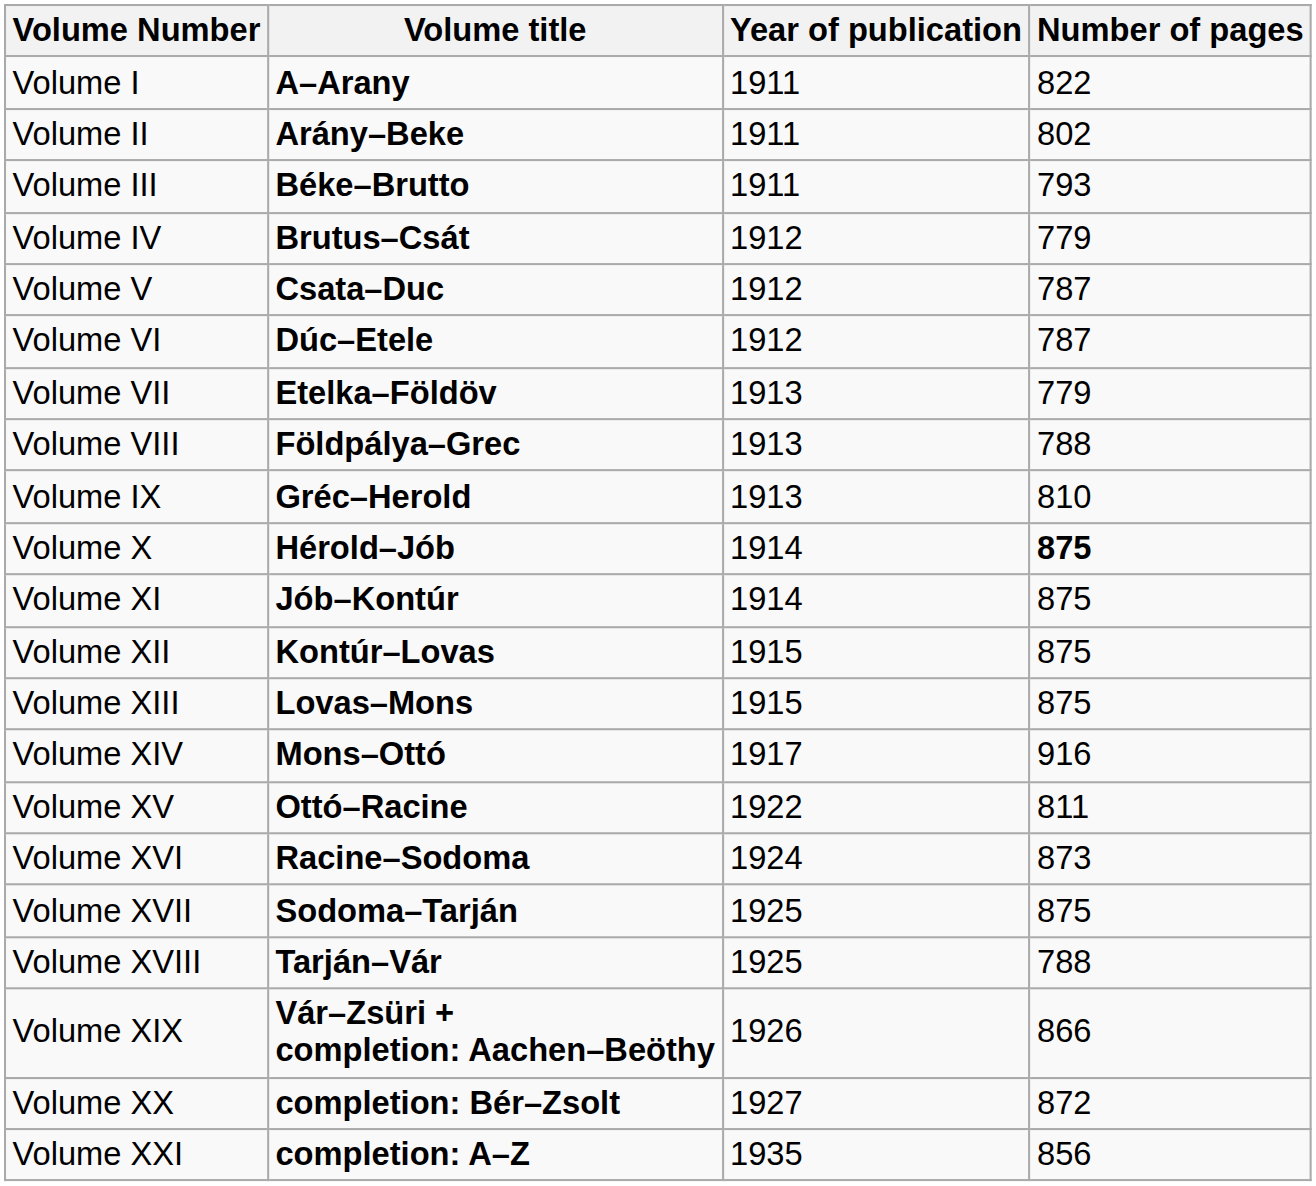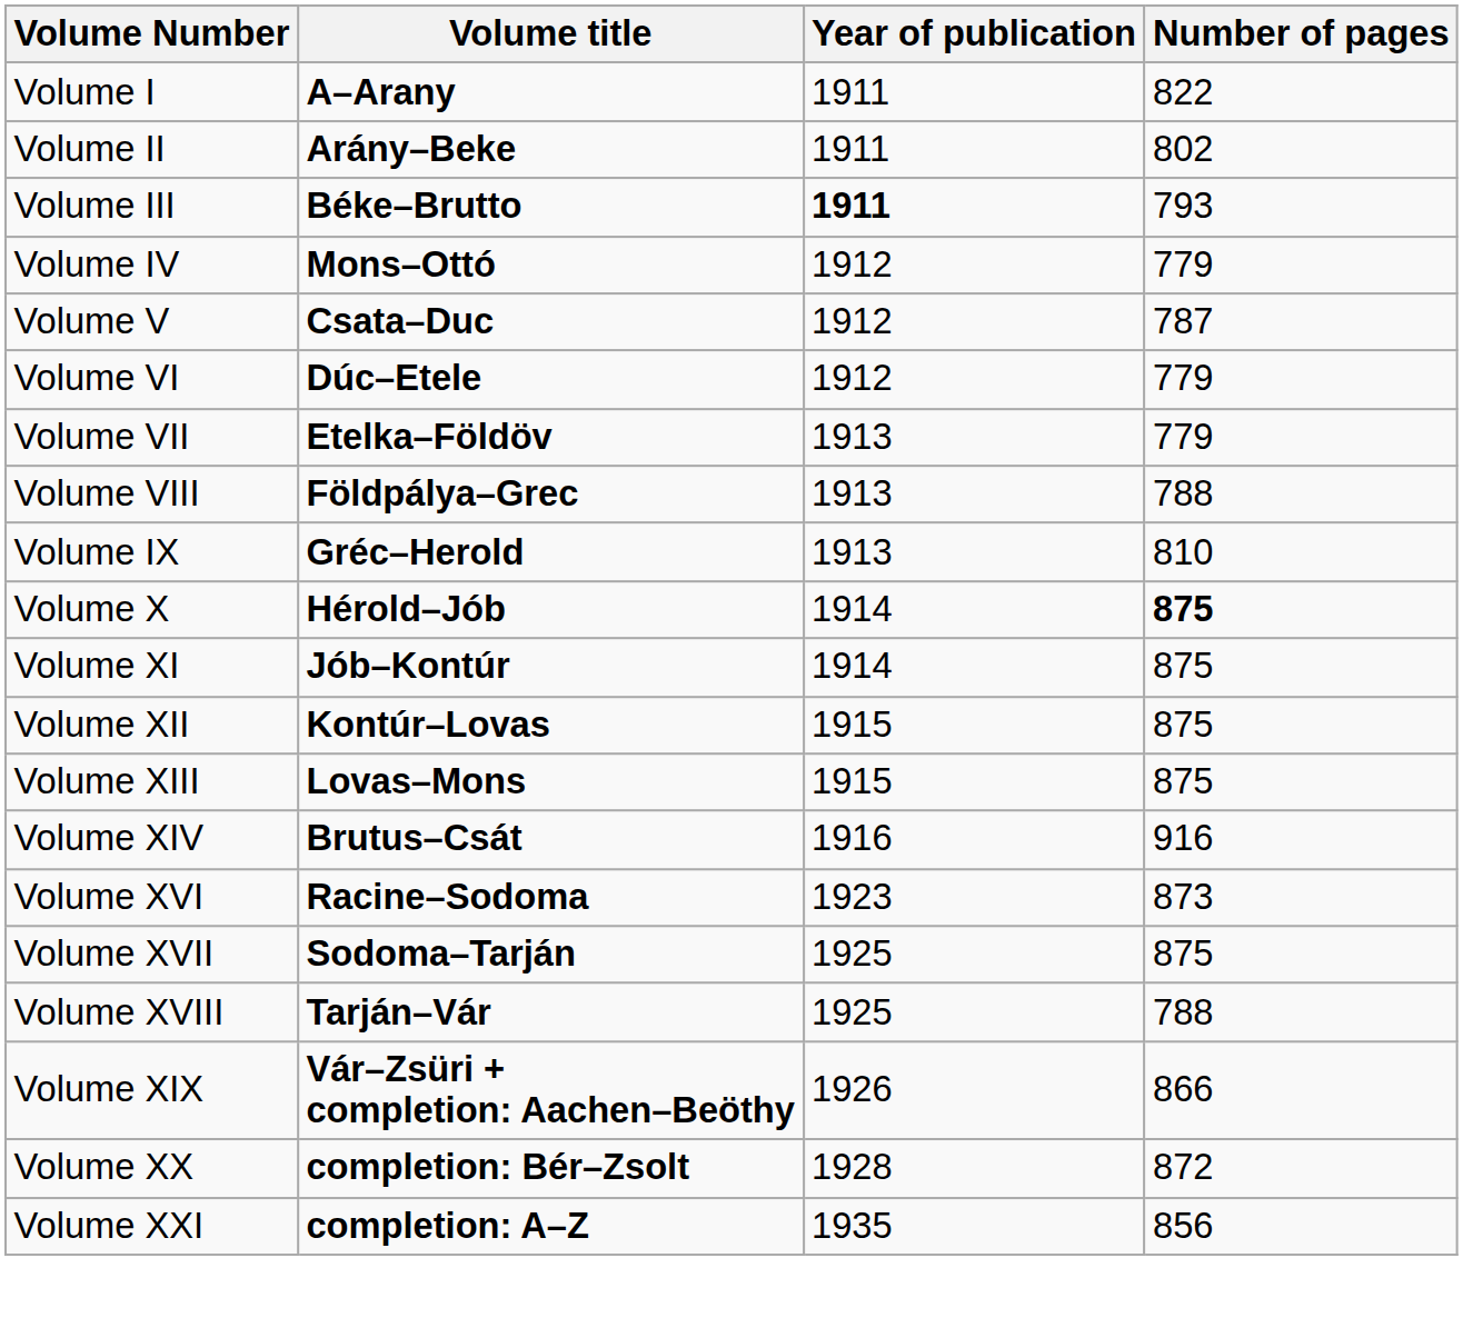 <table class="wikitable sortable">
 <tr>
 <th>Volume Number</th>
 <th>Volume title</th>
 <th>Year of publication</th>
 <th>Number of pages</th>
 </tr>
 <tr>
 <td>Volume I</td>
 <td><strong>A–Arany</strong></td>
 <td>1911</td>
 <td>822</td>
 </tr>
 <tr>
 <td>Volume II</td>
 <td><strong>Arány–Beke</strong></td>
 <td>1911</td>
 <td>802</td>
 </tr>
 <tr>
 <td>Volume III</td>
 <td><strong>Béke–Brutto</strong></td>
-<td>1911</td>
+<td><strong>1911</strong></td>
 <td>793</td>
 </tr>
 <tr>
 <td>Volume IV</td>
-<td><strong>Brutus–Csát</strong></td>
+<td><strong>Mons–Ottó</strong></td>
 <td>1912</td>
 <td>779</td>
 </tr>
 <tr>
 <td>Volume V</td>
 <td><strong>Csata–Duc</strong></td>
 <td>1912</td>
 <td>787</td>
 </tr>
 <tr>
 <td>Volume VI</td>
 <td><strong>Dúc–Etele</strong></td>
 <td>1912</td>
-<td>787</td>
+<td>779</td>
 </tr>
 <tr>
 <td>Volume VII</td>
 <td><strong>Etelka–Földöv</strong></td>
 <td>1913</td>
 <td>779</td>
 </tr>
 <tr>
 <td>Volume VIII</td>
 <td><strong>Földpálya–Grec</strong></td>
 <td>1913</td>
 <td>788</td>
 </tr>
 <tr>
 <td>Volume IX</td>
 <td><strong>Gréc–Herold</strong></td>
 <td>1913</td>
 <td>810</td>
 </tr>
 <tr>
 <td>Volume X</td>
 <td><strong>Hérold–Jób</strong></td>
 <td>1914</td>
 <td><strong>875</strong></td>
 </tr>
 <tr>
 <td>Volume XI</td>
 <td><strong>Jób–Kontúr</strong></td>
 <td>1914</td>
 <td>875</td>
 </tr>
 <tr>
 <td>Volume XII</td>
 <td><strong>Kontúr–Lovas</strong></td>
 <td>1915</td>
 <td>875</td>
 </tr>
 <tr>
 <td>Volume XIII</td>
 <td><strong>Lovas–Mons</strong></td>
 <td>1915</td>
 <td>875</td>
 </tr>
 <tr>
 <td>Volume XIV</td>
-<td><strong>Mons–Ottó</strong></td>
-<td>1917</td>
+<td><strong>Brutus–Csát</strong></td>
+<td>1916</td>
 <td>916</td>
-</tr>
-<tr>
-<td>Volume XV</td>
-<td><strong>Ottó–Racine</strong></td>
-<td>1922</td>
-<td>811</td>
 </tr>
 <tr>
 <td>Volume XVI</td>
 <td><strong>Racine–Sodoma</strong></td>
-<td>1924</td>
+<td>1923</td>
 <td>873</td>
 </tr>
 <tr>
 <td>Volume XVII</td>
 <td><strong>Sodoma–Tarján</strong></td>
 <td>1925</td>
 <td>875</td>
 </tr>
 <tr>
 <td>Volume XVIII</td>
 <td><strong>Tarján–Vár</strong></td>
 <td>1925</td>
 <td>788</td>
 </tr>
 <tr>
 <td>Volume XIX</td>
 <td><strong>Vár–Zsüri +<br>completion: Aachen–Beöthy</strong></td>
 <td>1926</td>
 <td>866</td>
 </tr>
 <tr>
 <td>Volume XX</td>
 <td><strong>completion: Bér–Zsolt</strong></td>
-<td>1927</td>
+<td>1928</td>
 <td>872</td>
 </tr>
 <tr>
 <td>Volume XXI</td>
 <td><strong>completion: A–Z</strong></td>
 <td>1935</td>
 <td>856</td>
 </tr>
 </table>
